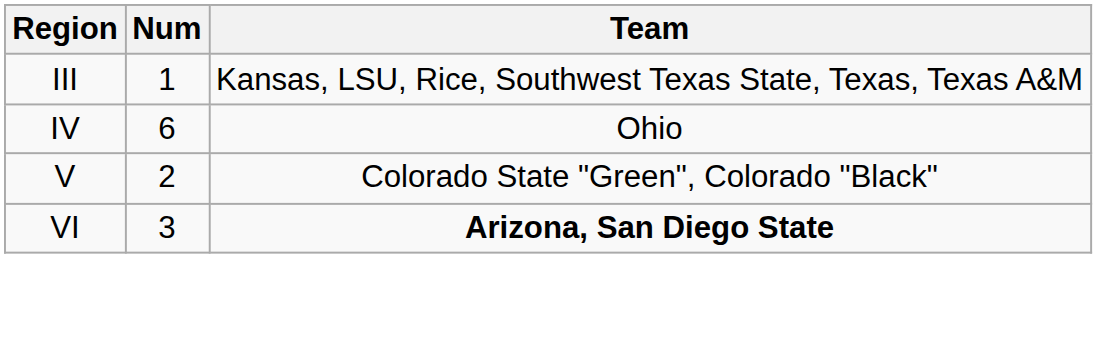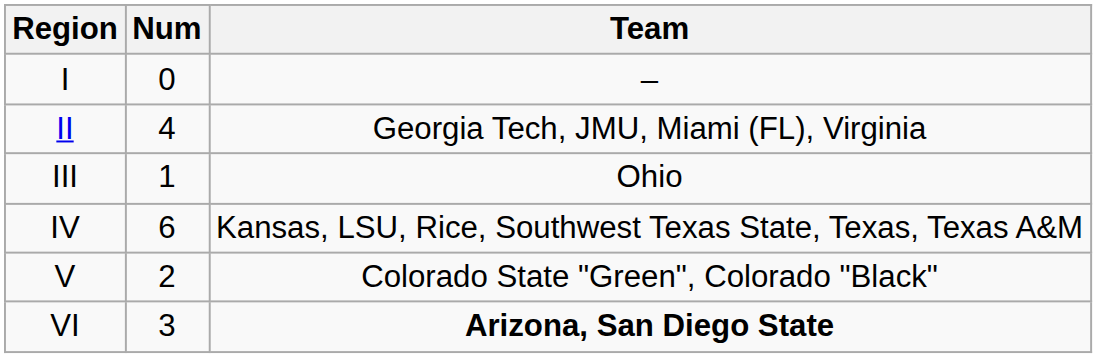 <table class="wikitable sortable" style="text-align:center">
 <tr>
 <th>Region</th>
 <th>Num</th>
 <th>Team</th>
 </tr>
 <tr>
+<td>I</td>
+<td>0</td>
+<td>–</td>
+</tr>
+<tr>
+<td><a href='#'>II</a></td>
+<td>4</td>
+<td>Georgia Tech, JMU, Miami (FL), Virginia</td>
+</tr>
+<tr>
 <td>III</td>
 <td>1</td>
-<td>Kansas, LSU, Rice, Southwest Texas State, Texas, Texas A&M</td>
+<td>Ohio</td>
 </tr>
 <tr>
 <td>IV</td>
 <td>6</td>
-<td>Ohio</td>
+<td>Kansas, LSU, Rice, Southwest Texas State, Texas, Texas A&M</td>
 </tr>
 <tr>
 <td>V</td>
 <td>2</td>
 <td>Colorado State "Green", Colorado "Black"</td>
 </tr>
 <tr>
 <td>VI</td>
 <td>3</td>
 <td><strong>Arizona, San Diego State</strong></td>
 </tr>
 </table>
